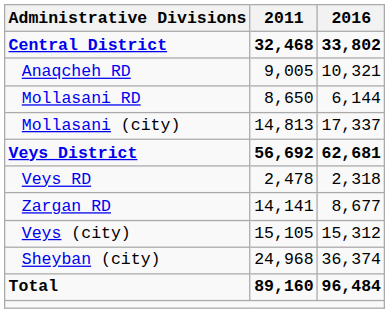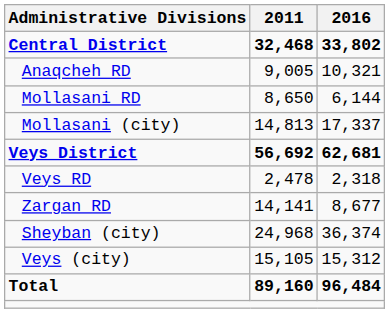 <table class="wikitable">
 <tr>
 <th>Administrative Divisions</th>
 <th>2011</th>
 <th>2016</th>
 </tr>
 <tr>
 <td><strong><a href='#'>Central District</a></strong></td>
 <td style="text-align: right;"><strong>32,468</strong></td>
 <td style="text-align: right;"><strong>33,802</strong></td>
 </tr>
 <tr>
 <td style="padding-left: 1em;"><a href='#'>Anaqcheh RD</a></td>
 <td style="text-align: right;">9,005</td>
 <td style="text-align: right;">10,321</td>
 </tr>
 <tr>
 <td style="padding-left: 1em;"><a href='#'>Mollasani RD</a></td>
 <td style="text-align: right;">8,650</td>
 <td style="text-align: right;">6,144</td>
 </tr>
 <tr>
 <td style="padding-left: 1em;"><a href='#'>Mollasani</a> (city)</td>
 <td style="text-align: right;">14,813</td>
 <td style="text-align: right;">17,337</td>
 </tr>
 <tr>
 <td><strong><a href='#'>Veys District</a></strong></td>
 <td style="text-align: right;"><strong>56,692</strong></td>
 <td style="text-align: right;"><strong>62,681</strong></td>
 </tr>
 <tr>
 <td style="padding-left: 1em;"><a href='#'>Veys RD</a></td>
 <td style="text-align: right;">2,478</td>
 <td style="text-align: right;">2,318</td>
 </tr>
 <tr>
 <td style="padding-left: 1em;"><a href='#'>Zargan RD</a></td>
 <td style="text-align: right;">14,141</td>
 <td style="text-align: right;">8,677</td>
 </tr>
 <tr>
+<td style="padding-left: 1em;"><a href='#'>Sheyban</a> (city)</td>
+<td style="text-align: right;">24,968</td>
+<td style="text-align: right;">36,374</td>
+</tr>
+<tr>
 <td style="padding-left: 1em;"><a href='#'>Veys</a> (city)</td>
 <td style="text-align: right;">15,105</td>
 <td style="text-align: right;">15,312</td>
-</tr>
-<tr>
-<td style="padding-left: 1em;"><a href='#'>Sheyban</a> (city)</td>
-<td style="text-align: right;">24,968</td>
-<td style="text-align: right;">36,374</td>
 </tr>
 <tr>
 <td><strong>Total</strong></td>
 <td style="text-align: right;"><strong>89,160</strong></td>
 <td style="text-align: right;"><strong>96,484</strong></td>
 </tr>
 <tr>
 <td colspan=3></td>
 </tr>
 </table>
